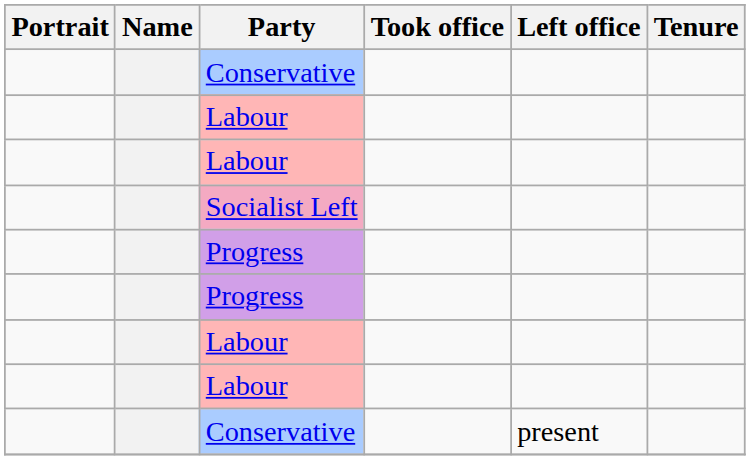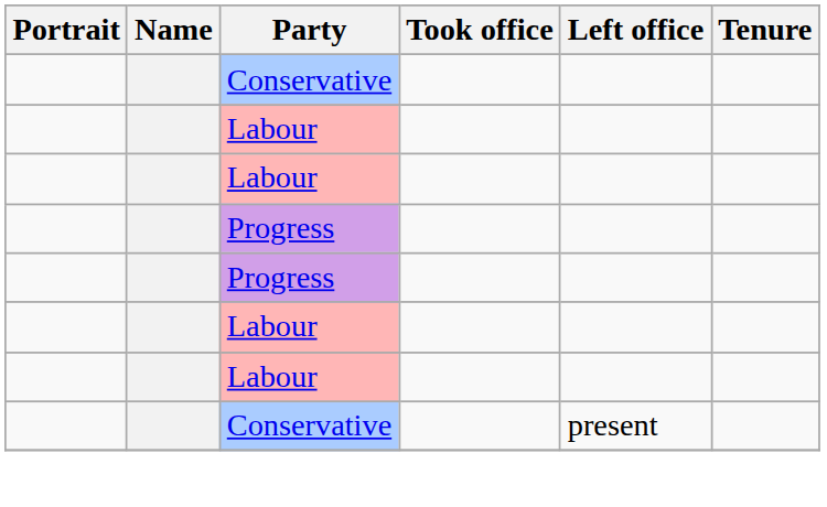 <table class="wikitable plainrowheaders sortable">
 <tr>
 <th scope=col class=unsortable>Portrait</th>
 <th scope=col>Name</th>
 <th scope=col>Party</th>
 <th scope=col>Took office</th>
 <th scope=col>Left office</th>
 <th scope=col>Tenure</th>
 </tr>
 <tr>
 <td align=center></td>
 <th scope=row></th>
 <td style="background:#AACCFF"><a href='#'>Conservative</a></td>
 <td></td>
 <td></td>
 <td></td>
 </tr>
 <tr>
 <td align=center></td>
 <th scope=row></th>
 <td style="background:#FFB6B6"><a href='#'>Labour</a></td>
 <td></td>
 <td></td>
 <td></td>
 </tr>
 <tr>
 <td align=center></td>
 <th scope=row></th>
 <td style="background:#FFB6B6"><a href='#'>Labour</a></td>
-<td></td>
-<td></td>
-<td></td>
-</tr>
-<tr>
-<td align=center></td>
-<th scope=row></th>
-<td style="background:#F4AAC2"><a href='#'>Socialist Left</a></td>
 <td></td>
 <td></td>
 <td></td>
 </tr>
 <tr>
 <td align=center></td>
 <th scope=row></th>
 <td style="background:#D19FE8"><a href='#'>Progress</a></td>
 <td></td>
 <td></td>
 <td></td>
 </tr>
 <tr>
 <td align=center></td>
 <th scope=row></th>
 <td style="background:#D19FE8"><a href='#'>Progress</a></td>
 <td></td>
 <td></td>
 <td></td>
 </tr>
 <tr>
 <td align=center></td>
 <th scope=row></th>
 <td style="background:#FFB6B6"><a href='#'>Labour</a></td>
 <td></td>
 <td></td>
 <td></td>
 </tr>
 <tr>
 <td align=center></td>
 <th scope=row></th>
 <td style="background:#FFB6B6"><a href='#'>Labour</a></td>
 <td></td>
 <td></td>
 <td></td>
 </tr>
 <tr>
 <td align=center></td>
 <th scope=row></th>
 <td style="background:#AACCFF"><a href='#'>Conservative</a></td>
 <td></td>
 <td>present</td>
 <td></td>
 </tr>
 <tr>
 </tr>
 </table>
